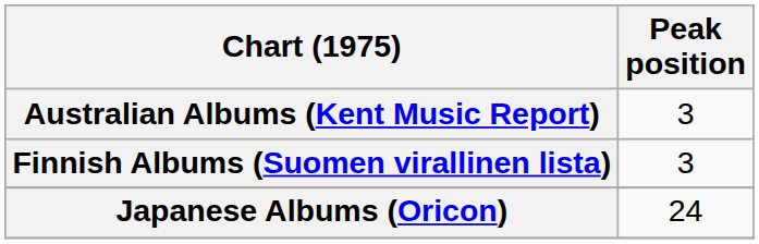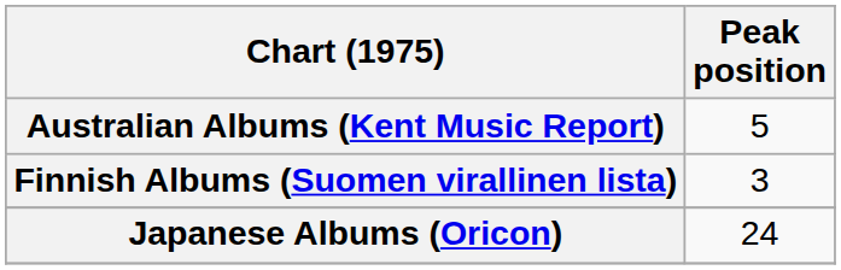 <table class="wikitable sortable plainrowheaders" style="text-align:center">
 <tr>
 <th>Chart (1975)</th>
 <th>Peak<br>position</th>
 </tr>
 <tr>
 <th scope="row">Australian Albums (<a href='#'>Kent Music Report</a>)</th>
-<td>3</td>
+<td>5</td>
 </tr>
 <tr>
 <th scope="row">Finnish Albums (<a href='#'>Suomen virallinen lista</a>)</th>
 <td>3</td>
 </tr>
 <tr>
 </tr>
 <tr>
 <th scope="row">Japanese Albums (<a href='#'>Oricon</a>)</th>
 <td>24</td>
 </tr>
 <tr>
 </tr>
 <tr>
 </tr>
 <tr>
 </tr>
 <tr>
 </tr>
 <tr>
 </tr>
 <tr>
 </tr>
 </table>
